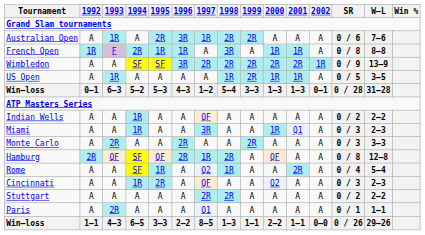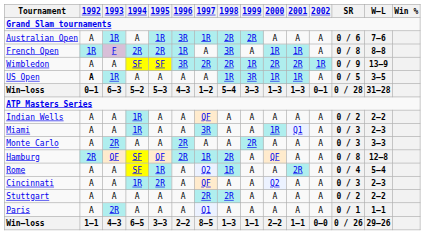 <table class=wikitable style=text-align:center;font-size:97%>
 <tr>
 <th>Tournament</th>
 <th><a href='#'>1992</a></th>
 <th><a href='#'>1993</a></th>
 <th><a href='#'>1994</a></th>
 <th><a href='#'>1995</a></th>
 <th><a href='#'>1996</a></th>
 <th><a href='#'>1997</a></th>
 <th><a href='#'>1998</a></th>
 <th><a href='#'>1999</a></th>
 <th><a href='#'>2000</a></th>
 <th><a href='#'>2001</a></th>
 <th><a href='#'>2002</a></th>
 <th>SR</th>
 <th>W–L</th>
 <th>Win %</th>
 </tr>
 <tr>
 <td colspan=23 align=left><strong><a href='#'>Grand Slam tournaments</a></strong></td>
 </tr>
 <tr>
 <td align=left><a href='#'>Australian Open</a></td>
 <td>A</td>
 <td bgcolor=afeeee><a href='#'>1R</a></td>
 <td>A</td>
-<td bgcolor=afeeee><a href='#'>2R</a></td>
+<td bgcolor=afeeee><a href='#'>1R</a></td>
 <td bgcolor=afeeee><a href='#'>3R</a></td>
 <td bgcolor=afeeee><a href='#'>1R</a></td>
 <td bgcolor=afeeee><a href='#'>2R</a></td>
 <td bgcolor=afeeee><a href='#'>2R</a></td>
 <td>A</td>
 <td>A</td>
 <td>A</td>
 <th>0 / 6</th>
 <th>7–6</th>
 <th></th>
 </tr>
 <tr>
 <td align=left><a href='#'>French Open</a></td>
 <td bgcolor=afeeee><a href='#'>1R</a></td>
 <td bgcolor=thistle><a href='#'>F</a></td>
 <td bgcolor=afeeee><a href='#'>2R</a></td>
-<td bgcolor=afeeee><a href='#'>1R</a></td>
+<td bgcolor=afeeee><a href='#'>2R</a></td>
 <td bgcolor=afeeee><a href='#'>1R</a></td>
 <td>A</td>
 <td bgcolor=afeeee><a href='#'>3R</a></td>
 <td>A</td>
 <td bgcolor=afeeee><a href='#'>1R</a></td>
 <td bgcolor=afeeee><a href='#'>1R</a></td>
 <td>A</td>
 <th>0 / 8</th>
 <th>8–8</th>
 <th></th>
 </tr>
 <tr>
 <td align=left><a href='#'>Wimbledon</a></td>
 <td>A</td>
 <td>A</td>
 <td bgcolor=yellow><a href='#'>SF</a></td>
 <td bgcolor=yellow><a href='#'>SF</a></td>
 <td bgcolor=afeeee><a href='#'>3R</a></td>
 <td bgcolor=afeeee><a href='#'>2R</a></td>
 <td bgcolor=afeeee><a href='#'>2R</a></td>
-<td bgcolor=afeeee><a href='#'>2R</a></td>
+<td bgcolor=afeeee><a href='#'>1R</a></td>
 <td bgcolor=afeeee><a href='#'>2R</a></td>
 <td bgcolor=afeeee><a href='#'>2R</a></td>
 <td bgcolor=afeeee><a href='#'>1R</a></td>
 <th>0 / 9</th>
 <th>13–9</th>
 <th></th>
 </tr>
 <tr>
 <td align=left><a href='#'>US Open</a></td>
-<td>A</td>
+<td><strong>A</strong></td>
 <td bgcolor=afeeee><a href='#'>1R</a></td>
 <td>A</td>
 <td>A</td>
 <td>A</td>
 <td>A</td>
 <td bgcolor=afeeee><a href='#'>1R</a></td>
-<td bgcolor=afeeee><a href='#'>2R</a></td>
+<td bgcolor=afeeee><a href='#'>3R</a></td>
 <td bgcolor=afeeee><a href='#'>1R</a></td>
 <td bgcolor=afeeee><a href='#'>1R</a></td>
 <td>A</td>
 <th>0 / 5</th>
 <th>3–5</th>
 <th></th>
 </tr>
 <tr>
 <th style=text-align:left>Win–loss</th>
 <th>0–1</th>
 <th>6–3</th>
 <th>5–2</th>
 <th>5–3</th>
 <th>4–3</th>
 <th>1–2</th>
 <th>5–4</th>
 <th>3–3</th>
 <th>1–3</th>
 <th>1–3</th>
 <th>0–1</th>
 <th>0 / 28</th>
 <th>31–28</th>
 <th></th>
 </tr>
 <tr>
 <td colspan=23 align=left><strong><a href='#'>ATP Masters Series</a></strong></td>
 </tr>
 <tr>
 <td align=left><a href='#'>Indian Wells</a></td>
 <td>A</td>
 <td>A</td>
 <td bgcolor=afeeee><a href='#'>1R</a></td>
 <td>A</td>
 <td>A</td>
 <td bgcolor=ffebcd><a href='#'>QF</a></td>
 <td>A</td>
 <td>A</td>
 <td>A</td>
 <td>A</td>
 <td>A</td>
 <th>0 / 2</th>
 <th>2–2</th>
 <th></th>
 </tr>
 <tr>
 <td align=left><a href='#'>Miami</a></td>
 <td>A</td>
 <td>A</td>
 <td bgcolor=afeeee><a href='#'>1R</a></td>
 <td>A</td>
 <td>A</td>
 <td bgcolor=afeeee><a href='#'>3R</a></td>
 <td>A</td>
 <td>A</td>
 <td bgcolor=afeeee><a href='#'>1R</a></td>
 <td bgcolor=ecf2ff><a href='#'>Q1</a></td>
 <td>A</td>
 <th>0 / 3</th>
 <th>2–3</th>
 <th></th>
 </tr>
 <tr>
 <td align=left><a href='#'>Monte Carlo</a></td>
 <td>A</td>
 <td bgcolor=afeeee><a href='#'>2R</a></td>
 <td>A</td>
 <td>A</td>
 <td bgcolor=afeeee><a href='#'>2R</a></td>
 <td>A</td>
 <td>A</td>
 <td bgcolor=afeeee><a href='#'>2R</a></td>
 <td>A</td>
 <td>A</td>
 <td>A</td>
 <th>0 / 3</th>
 <th>3–3</th>
 <th></th>
 </tr>
 <tr>
 <td align=left><a href='#'>Hamburg</a></td>
 <td bgcolor=afeeee><a href='#'>2R</a></td>
 <td bgcolor=ffebcd><a href='#'>QF</a></td>
 <td bgcolor=yellow><a href='#'>SF</a></td>
 <td bgcolor=ffebcd><a href='#'>QF</a></td>
 <td bgcolor=afeeee><a href='#'>2R</a></td>
 <td bgcolor=afeeee><a href='#'>1R</a></td>
 <td bgcolor=afeeee><a href='#'>2R</a></td>
 <td>A</td>
 <td bgcolor=ffebcd><a href='#'>QF</a></td>
 <td>A</td>
 <td>A</td>
 <th>0 / 8</th>
 <th>12–8</th>
 <th></th>
 </tr>
 <tr>
 <td align=left><a href='#'>Rome</a></td>
 <td>A</td>
 <td>A</td>
 <td bgcolor=yellow><a href='#'>SF</a></td>
 <td bgcolor=afeeee><a href='#'>1R</a></td>
 <td>A</td>
 <td bgcolor=ecf2ff><a href='#'>Q2</a></td>
 <td bgcolor=afeeee><a href='#'>1R</a></td>
 <td>A</td>
 <td>A</td>
 <td bgcolor=afeeee><a href='#'>2R</a></td>
 <td>A</td>
 <th>0 / 4</th>
 <th>5–4</th>
 <th></th>
 </tr>
 <tr>
 <td align=left><a href='#'>Cincinnati</a></td>
 <td>A</td>
 <td>A</td>
 <td bgcolor=afeeee><a href='#'>1R</a></td>
 <td bgcolor=afeeee><a href='#'>2R</a></td>
 <td>A</td>
 <td bgcolor=ffebcd><a href='#'>QF</a></td>
 <td>A</td>
 <td>A</td>
 <td bgcolor=ecf2ff><a href='#'>Q2</a></td>
 <td>A</td>
 <td>A</td>
 <th>0 / 3</th>
 <th>2–3</th>
 <th></th>
 </tr>
 <tr>
 <td align=left><a href='#'>Stuttgart</a></td>
 <td>A</td>
 <td>A</td>
 <td>A</td>
 <td>A</td>
 <td>A</td>
 <td bgcolor=afeeee><a href='#'>2R</a></td>
 <td bgcolor=afeeee><a href='#'>2R</a></td>
 <td>A</td>
 <td>A</td>
 <td>A</td>
 <td>A</td>
 <th>0 / 2</th>
 <th>2–2</th>
 <th></th>
 </tr>
 <tr>
 <td align=left><a href='#'>Paris</a></td>
 <td>A</td>
 <td bgcolor=afeeee><a href='#'>2R</a></td>
 <td>A</td>
 <td>A</td>
 <td>A</td>
 <td bgcolor=ecf2ff><a href='#'>Q1</a></td>
 <td>A</td>
 <td>A</td>
 <td>A</td>
 <td>A</td>
 <td>A</td>
 <th>0 / 1</th>
 <th>1–1</th>
 <th></th>
 </tr>
 <tr>
 <th style=text-align:left>Win–loss</th>
 <th>1–1</th>
 <th>4–3</th>
 <th>6–5</th>
 <th>3–3</th>
 <th>2–2</th>
 <th>8–5</th>
 <th>1–3</th>
 <th>1–1</th>
 <th>2–2</th>
 <th>1–1</th>
 <th>0–0</th>
 <th>0 / 26</th>
 <th>29–26</th>
 <th></th>
 </tr>
 </table>
